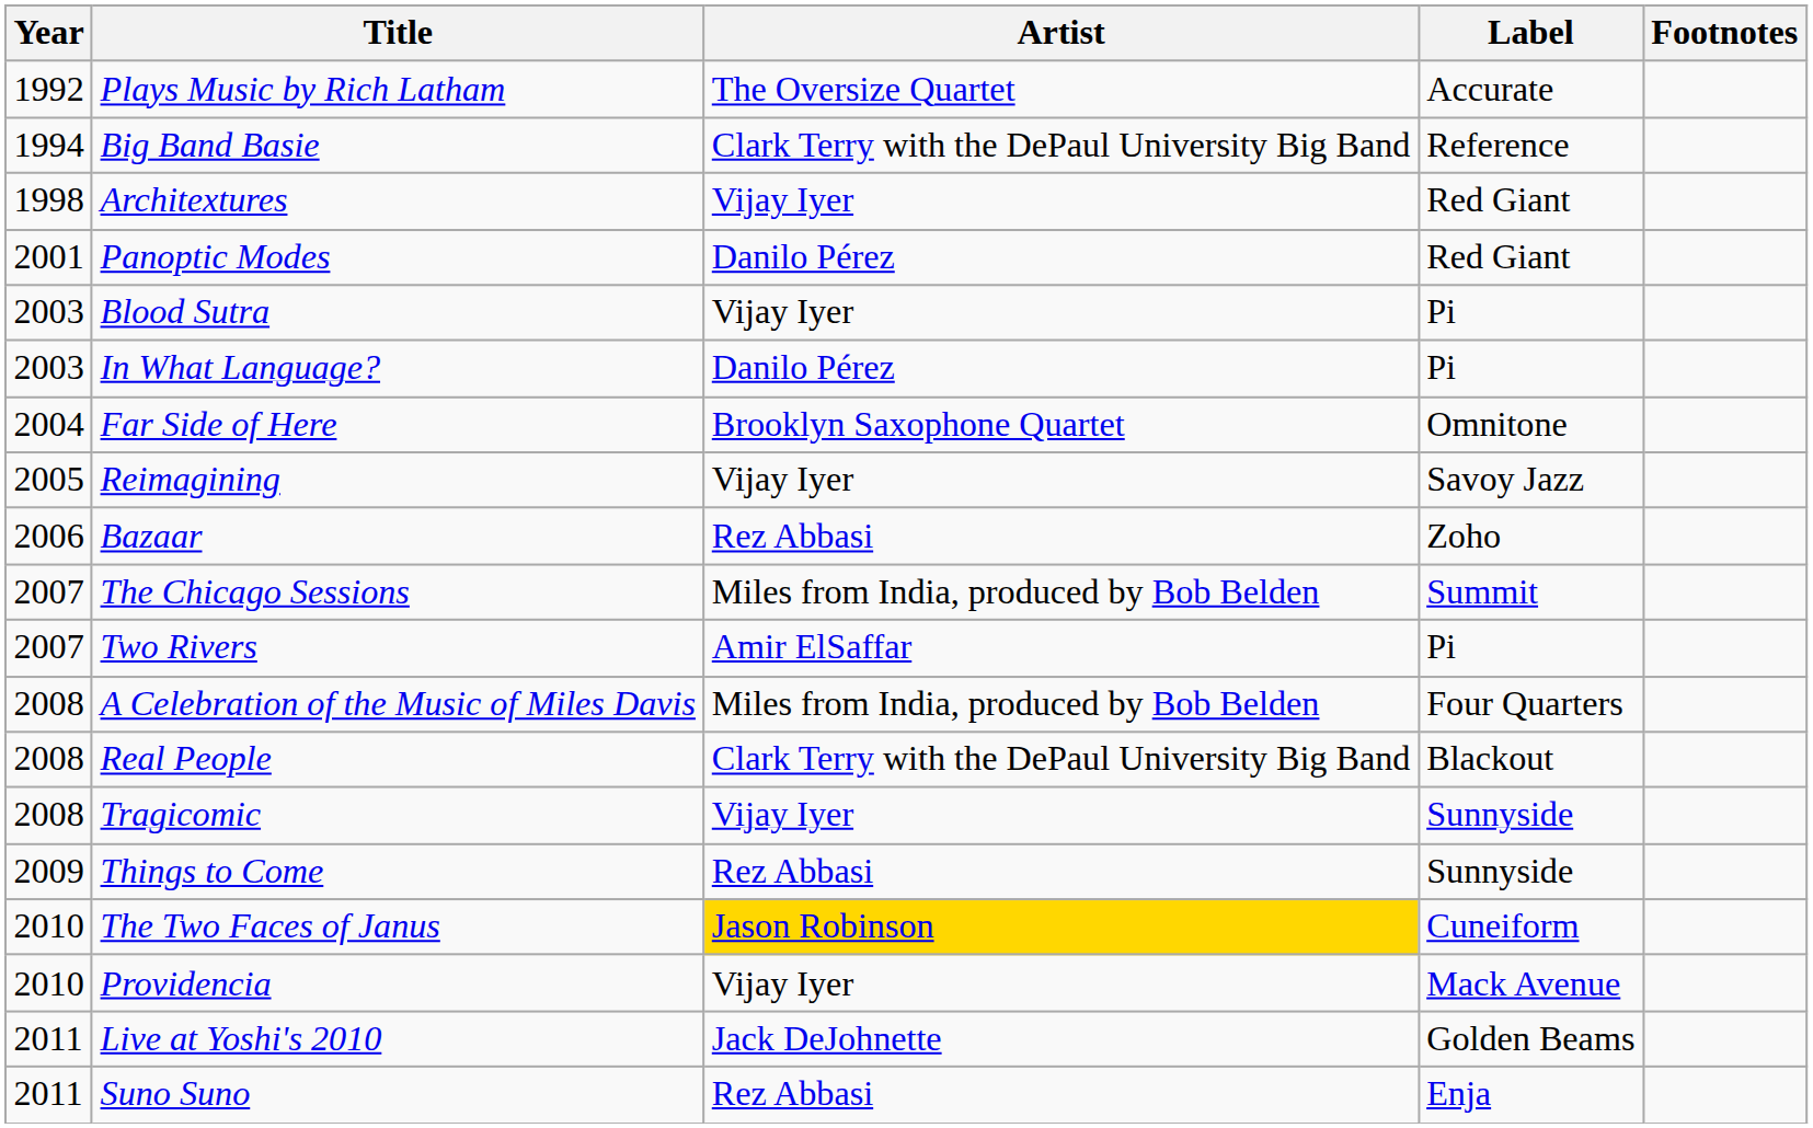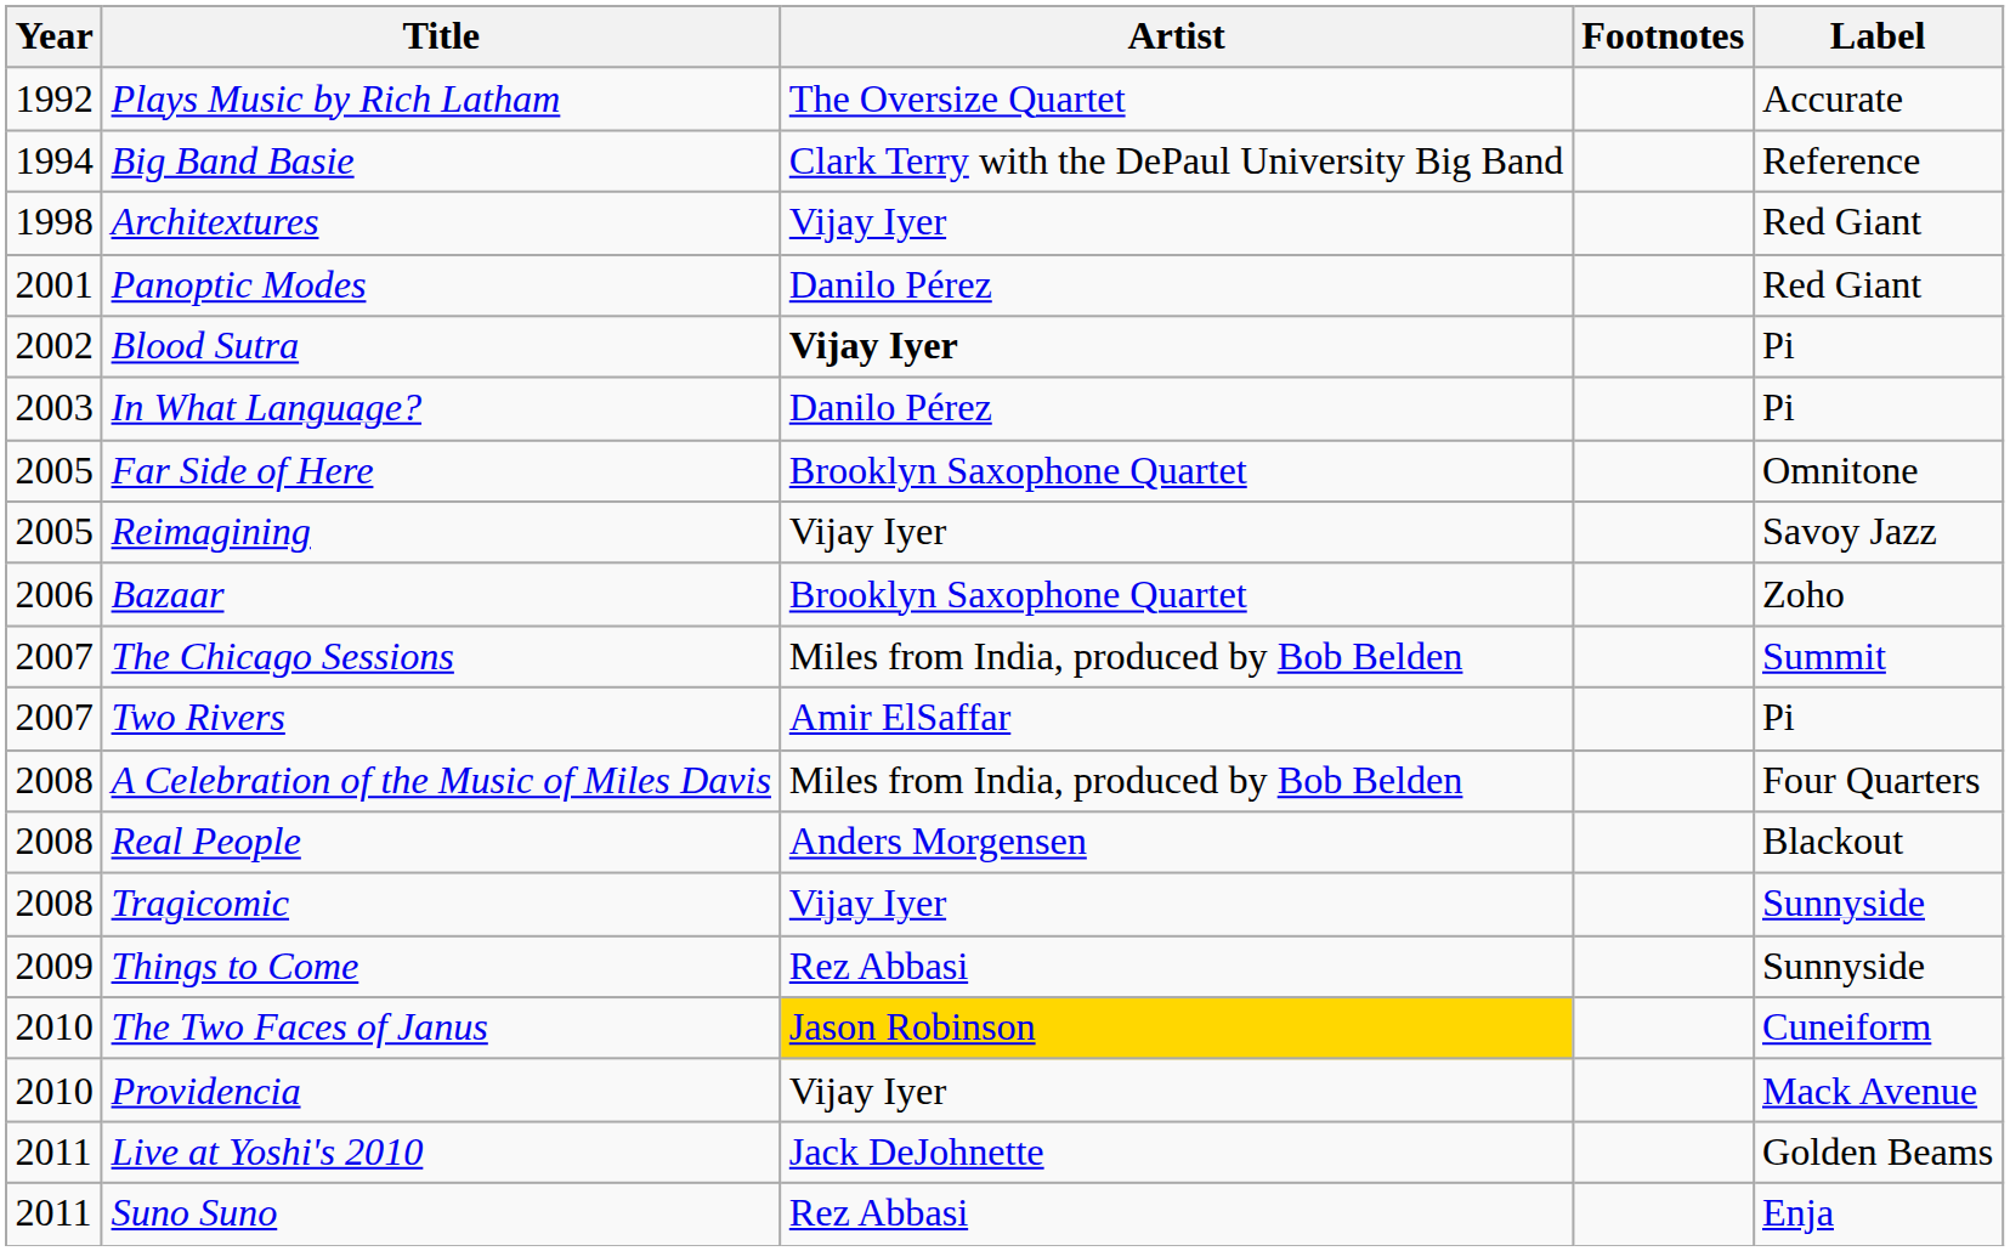 <table class="wikitable sortable">
 <tr>
 <th>Year</th>
 <th>Title</th>
 <th>Artist</th>
+<th>Footnotes</th>
 <th>Label</th>
-<th>Footnotes</th>
 </tr>
 <tr>
 <td>1992</td>
 <td><em><a href='#'>Plays Music by Rich Latham</a></em></td>
 <td><a href='#'>The Oversize Quartet</a></td>
+<td></td>
 <td>Accurate</td>
-<td></td>
 </tr>
 <tr>
 <td>1994</td>
 <td><em><a href='#'>Big Band Basie</a></em></td>
 <td><a href='#'>Clark Terry</a> with the DePaul University Big Band</td>
+<td></td>
 <td>Reference</td>
-<td></td>
 </tr>
 <tr>
 <td>1998</td>
 <td><em><a href='#'>Architextures</a></em></td>
 <td><a href='#'>Vijay Iyer</a></td>
+<td></td>
 <td>Red Giant</td>
-<td></td>
 </tr>
 <tr>
 <td>2001</td>
 <td><em><a href='#'>Panoptic Modes</a></em></td>
 <td><a href='#'>Danilo Pérez</a></td>
+<td></td>
 <td>Red Giant</td>
-<td></td>
 </tr>
 <tr>
-<td>2003</td>
+<td>2002</td>
 <td><em><a href='#'>Blood Sutra</a></em></td>
-<td>Vijay Iyer</td>
+<td><strong>Vijay Iyer</strong></td>
+<td></td>
 <td>Pi</td>
-<td></td>
 </tr>
 <tr>
 <td>2003</td>
 <td><em><a href='#'>In What Language?</a></em></td>
 <td><a href='#'>Danilo Pérez</a></td>
+<td></td>
 <td>Pi</td>
-<td></td>
 </tr>
 <tr>
-<td>2004</td>
+<td>2005</td>
 <td><em><a href='#'>Far Side of Here</a></em></td>
 <td><a href='#'>Brooklyn Saxophone Quartet</a></td>
+<td></td>
 <td>Omnitone</td>
-<td></td>
 </tr>
 <tr>
 <td>2005</td>
 <td><em><a href='#'>Reimagining</a></em></td>
 <td>Vijay Iyer</td>
+<td></td>
 <td>Savoy Jazz</td>
-<td></td>
 </tr>
 <tr>
 <td>2006</td>
 <td><em><a href='#'>Bazaar</a></em></td>
-<td><a href='#'>Rez Abbasi</a></td>
+<td><a href='#'>Brooklyn Saxophone Quartet</a></td>
+<td></td>
 <td>Zoho</td>
-<td></td>
 </tr>
 <tr>
 <td>2007</td>
 <td><em><a href='#'>The Chicago Sessions</a></em></td>
 <td>Miles from India, produced by <a href='#'>Bob Belden</a></td>
+<td></td>
 <td><a href='#'>Summit</a></td>
-<td></td>
 </tr>
 <tr>
 <td>2007</td>
 <td><em><a href='#'>Two Rivers</a></em></td>
 <td><a href='#'>Amir ElSaffar</a></td>
+<td></td>
 <td>Pi</td>
-<td></td>
 </tr>
 <tr>
 <td>2008</td>
 <td><em><a href='#'>A Celebration of the Music of Miles Davis</a></em></td>
 <td>Miles from India, produced by <a href='#'>Bob Belden</a></td>
+<td></td>
 <td>Four Quarters</td>
-<td></td>
 </tr>
 <tr>
 <td>2008</td>
 <td><em><a href='#'>Real People</a></em></td>
-<td><a href='#'>Clark Terry</a> with the DePaul University Big Band</td>
+<td><a href='#'>Anders Morgensen</a></td>
+<td></td>
 <td>Blackout</td>
-<td></td>
 </tr>
 <tr>
 <td>2008</td>
 <td><em><a href='#'>Tragicomic</a></em></td>
 <td><a href='#'>Vijay Iyer</a></td>
+<td></td>
 <td><a href='#'>Sunnyside</a></td>
-<td></td>
 </tr>
 <tr>
 <td>2009</td>
 <td><em><a href='#'>Things to Come</a></em></td>
 <td><a href='#'>Rez Abbasi</a></td>
+<td></td>
 <td>Sunnyside</td>
-<td></td>
 </tr>
 <tr>
 <td>2010</td>
 <td><em><a href='#'>The Two Faces of Janus</a></em></td>
 <td style="background: gold;"><a href='#'>Jason Robinson</a></td>
+<td></td>
 <td><a href='#'>Cuneiform</a></td>
-<td></td>
 </tr>
 <tr>
 <td>2010</td>
 <td><em><a href='#'>Providencia</a></em></td>
 <td>Vijay Iyer</td>
+<td></td>
 <td><a href='#'>Mack Avenue</a></td>
-<td></td>
 </tr>
 <tr>
 <td>2011</td>
 <td><em><a href='#'>Live at Yoshi's 2010</a></em></td>
 <td><a href='#'>Jack DeJohnette</a></td>
+<td></td>
 <td>Golden Beams</td>
-<td></td>
 </tr>
 <tr>
 <td>2011</td>
 <td><em><a href='#'>Suno Suno</a></em></td>
 <td><a href='#'>Rez Abbasi</a></td>
+<td></td>
 <td><a href='#'>Enja</a></td>
-<td></td>
 </tr>
 </table>
